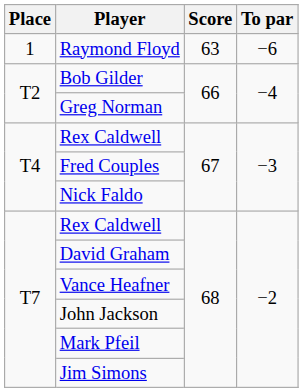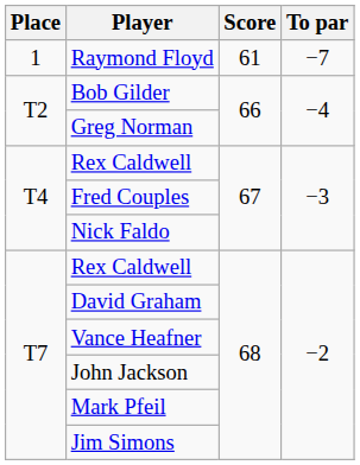 <table class="wikitable">
 <tr>
 <th>Place</th>
 <th>Player</th>
 <th>Score</th>
 <th>To par</th>
 </tr>
 <tr>
 <td align="center">1</td>
 <td> <a href='#'>Raymond Floyd</a></td>
-<td align="center">63</td>
-<td align="center">−6</td>
+<td align="center">61</td>
+<td align="center">−7</td>
 </tr>
 <tr>
 <td rowspan=2 align="center">T2</td>
 <td> <a href='#'>Bob Gilder</a></td>
 <td rowspan=2 align="center">66</td>
 <td rowspan=2 align="center">−4</td>
 </tr>
 <tr>
 <td> <a href='#'>Greg Norman</a></td>
 </tr>
 <tr>
 <td rowspan=3 align="center">T4</td>
 <td> <a href='#'>Rex Caldwell</a></td>
 <td rowspan=3 align="center">67</td>
 <td rowspan=3 align="center">−3</td>
 </tr>
 <tr>
 <td> <a href='#'>Fred Couples</a></td>
 </tr>
 <tr>
 <td> <a href='#'>Nick Faldo</a></td>
 </tr>
 <tr>
 <td rowspan=6 align="center">T7</td>
 <td> <a href='#'>Rex Caldwell</a></td>
 <td rowspan=6 align="center">68</td>
 <td rowspan=6 align="center">−2</td>
 </tr>
 <tr>
 <td> <a href='#'>David Graham</a></td>
 </tr>
 <tr>
 <td> <a href='#'>Vance Heafner</a></td>
 </tr>
 <tr>
 <td> John Jackson</td>
 </tr>
 <tr>
 <td> <a href='#'>Mark Pfeil</a></td>
 </tr>
 <tr>
 <td> <a href='#'>Jim Simons</a></td>
 </tr>
 </table>
